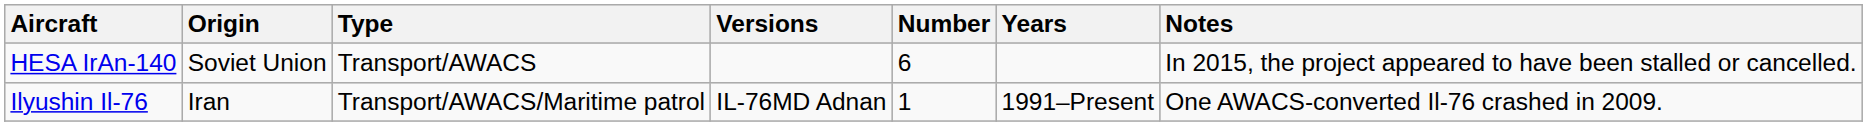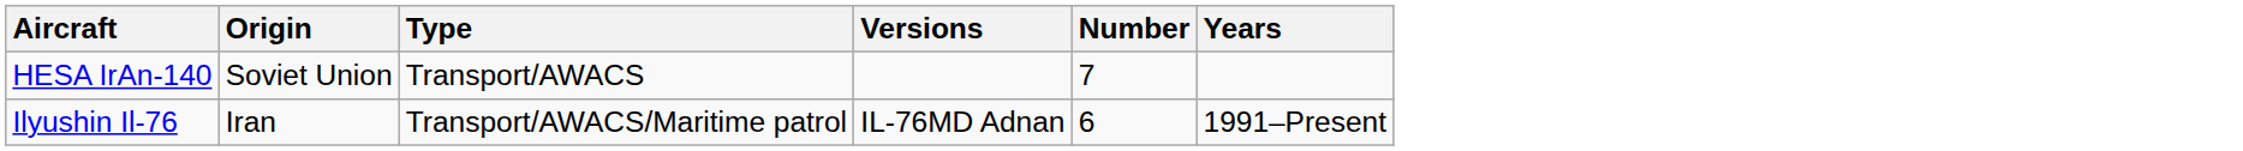 <table class="wikitable">
 <tr>
 <th style="text-align: left;">Aircraft</th>
 <th style="text-align: left;">Origin</th>
 <th style="text-align: left;">Type</th>
 <th style="text-align: left;">Versions</th>
 <th style="text-align: left;">Number</th>
 <th style="text-align: left;">Years</th>
-<th style="text-align: left;">Notes</th>
 </tr>
 <tr>
 <td><a href='#'>HESA IrAn-140</a></td>
 <td>Soviet Union</td>
 <td>Transport/AWACS</td>
 <td></td>
-<td>6</td>
+<td>7</td>
 <td></td>
-<td>In 2015, the project appeared to have been stalled or cancelled.</td>
 </tr>
 <tr>
 <td><a href='#'>Ilyushin Il-76</a></td>
 <td>Iran</td>
 <td>Transport/AWACS/Maritime patrol</td>
 <td>IL-76MD Adnan</td>
-<td>1</td>
+<td>6</td>
 <td>1991–Present</td>
-<td>One AWACS-converted Il-76 crashed in 2009.</td>
 </tr>
 </table>
